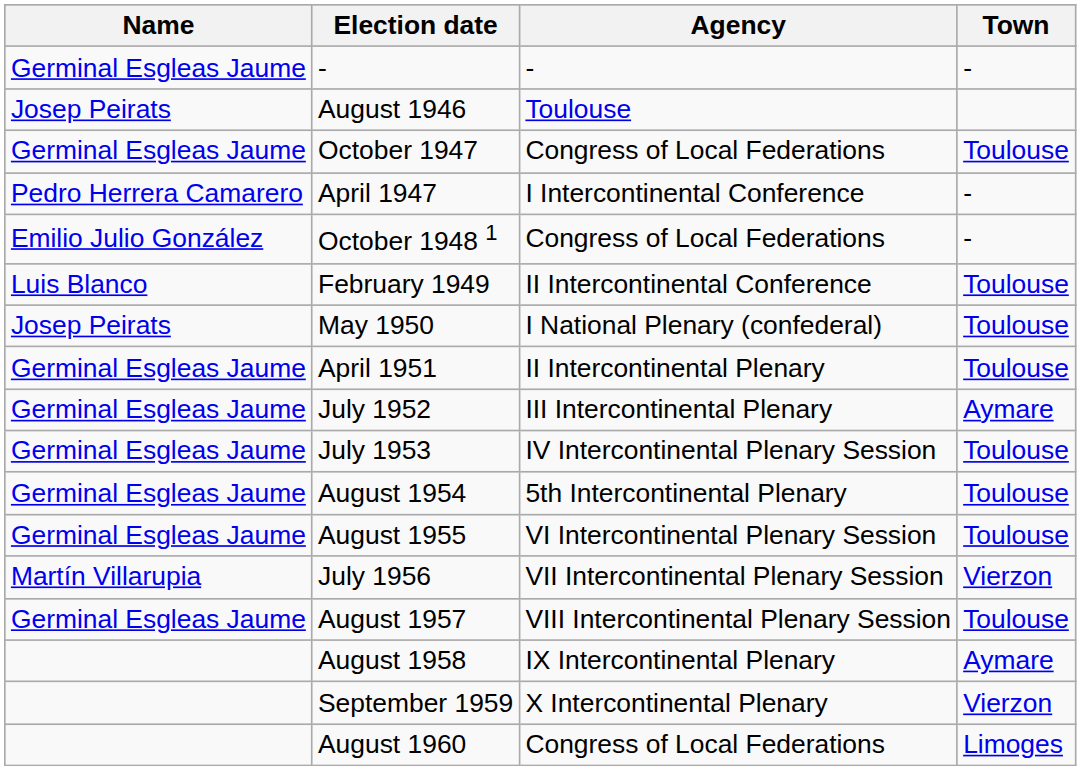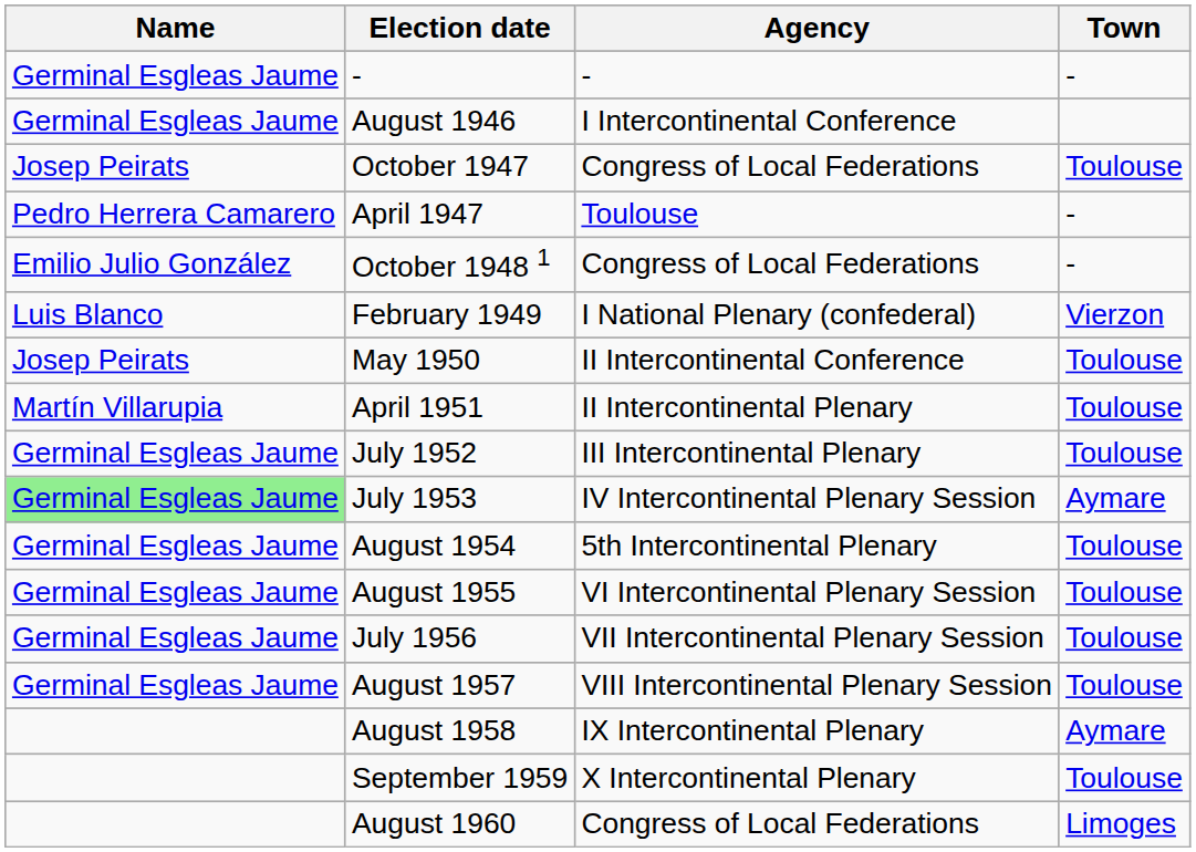 <table class = "wikitable">
 <tr style = "background: #eee;">
 <th>Name</th>
 <th>Election date</th>
 <th>Agency</th>
 <th>Town</th>
 </tr>
 <tr>
 <td><a href='#'>Germinal Esgleas Jaume</a></td>
 <td>-</td>
 <td>-</td>
 <td>-</td>
 </tr>
 <tr>
-<td><a href='#'>Josep Peirats</a></td>
+<td><a href='#'>Germinal Esgleas Jaume</a></td>
 <td>August 1946</td>
-<td National Plenary (confederal) of Regionals><a href='#'>Toulouse</a></td>
+<td>I Intercontinental Conference</td>
 </tr>
 <tr>
-<td><a href='#'>Germinal Esgleas Jaume</a></td>
+<td><a href='#'>Josep Peirats</a></td>
 <td>October 1947</td>
 <td>Congress of Local Federations</td>
 <td><a href='#'>Toulouse</a></td>
 </tr>
 <tr>
 <td><a href='#'>Pedro Herrera Camarero</a></td>
 <td>April 1947</td>
-<td>I Intercontinental Conference</td>
+<td National Plenary (confederal) of Regionals><a href='#'>Toulouse</a></td>
 <td>-</td>
 </tr>
 <tr>
 <td><a href='#'>Emilio Julio González</a></td>
 <td>October 1948 <sup> 1 </sup></td>
 <td>Congress of Local Federations</td>
 <td>-</td>
 </tr>
 <tr>
 <td><a href='#'>Luis Blanco</a></td>
 <td>February 1949</td>
+<td>I National Plenary (confederal)</td>
+<td><a href='#'>Vierzon</a></td>
+</tr>
+<tr>
+<td><a href='#'>Josep Peirats</a></td>
+<td>May 1950</td>
 <td>II Intercontinental Conference</td>
 <td><a href='#'>Toulouse</a></td>
 </tr>
 <tr>
-<td><a href='#'>Josep Peirats</a></td>
-<td>May 1950</td>
-<td>I National Plenary (confederal)</td>
-<td><a href='#'>Toulouse</a></td>
-</tr>
-<tr>
-<td><a href='#'>Germinal Esgleas Jaume</a></td>
+<td><a href='#'>Martín Villarupia</a></td>
 <td>April 1951</td>
 <td>II Intercontinental Plenary</td>
 <td><a href='#'>Toulouse</a></td>
 </tr>
 <tr>
 <td><a href='#'>Germinal Esgleas Jaume</a></td>
 <td>July 1952</td>
 <td>III Intercontinental Plenary</td>
-<td><a href='#'>Aymare</a></td>
+<td><a href='#'>Toulouse</a></td>
 </tr>
 <tr>
-<td><a href='#'>Germinal Esgleas Jaume</a></td>
+<td style="background: lightgreen;"><a href='#'>Germinal Esgleas Jaume</a></td>
 <td>July 1953</td>
 <td>IV Intercontinental Plenary Session</td>
-<td><a href='#'>Toulouse</a></td>
+<td><a href='#'>Aymare</a></td>
 </tr>
 <tr>
 <td><a href='#'>Germinal Esgleas Jaume</a></td>
 <td>August 1954</td>
 <td>5th Intercontinental Plenary</td>
 <td><a href='#'>Toulouse</a></td>
 </tr>
 <tr>
 <td><a href='#'>Germinal Esgleas Jaume</a></td>
 <td>August 1955</td>
 <td>VI Intercontinental Plenary Session</td>
 <td><a href='#'>Toulouse</a></td>
 </tr>
 <tr>
-<td><a href='#'>Martín Villarupia</a></td>
+<td><a href='#'>Germinal Esgleas Jaume</a></td>
 <td>July 1956</td>
 <td>VII Intercontinental Plenary Session</td>
-<td><a href='#'>Vierzon</a></td>
+<td><a href='#'>Toulouse</a></td>
 </tr>
 <tr>
 <td><a href='#'>Germinal Esgleas Jaume</a></td>
 <td>August 1957</td>
 <td>VIII Intercontinental Plenary Session</td>
 <td><a href='#'>Toulouse</a></td>
 </tr>
 <tr>
 <td></td>
 <td>August 1958</td>
 <td>IX Intercontinental Plenary</td>
 <td><a href='#'>Aymare</a></td>
 </tr>
 <tr>
 <td></td>
 <td>September 1959</td>
 <td>X Intercontinental Plenary</td>
-<td><a href='#'>Vierzon</a></td>
+<td><a href='#'>Toulouse</a></td>
 </tr>
 <tr>
 <td></td>
 <td>August 1960</td>
 <td>Congress of Local Federations</td>
 <td><a href='#'>Limoges</a></td>
 </tr>
 </table>
